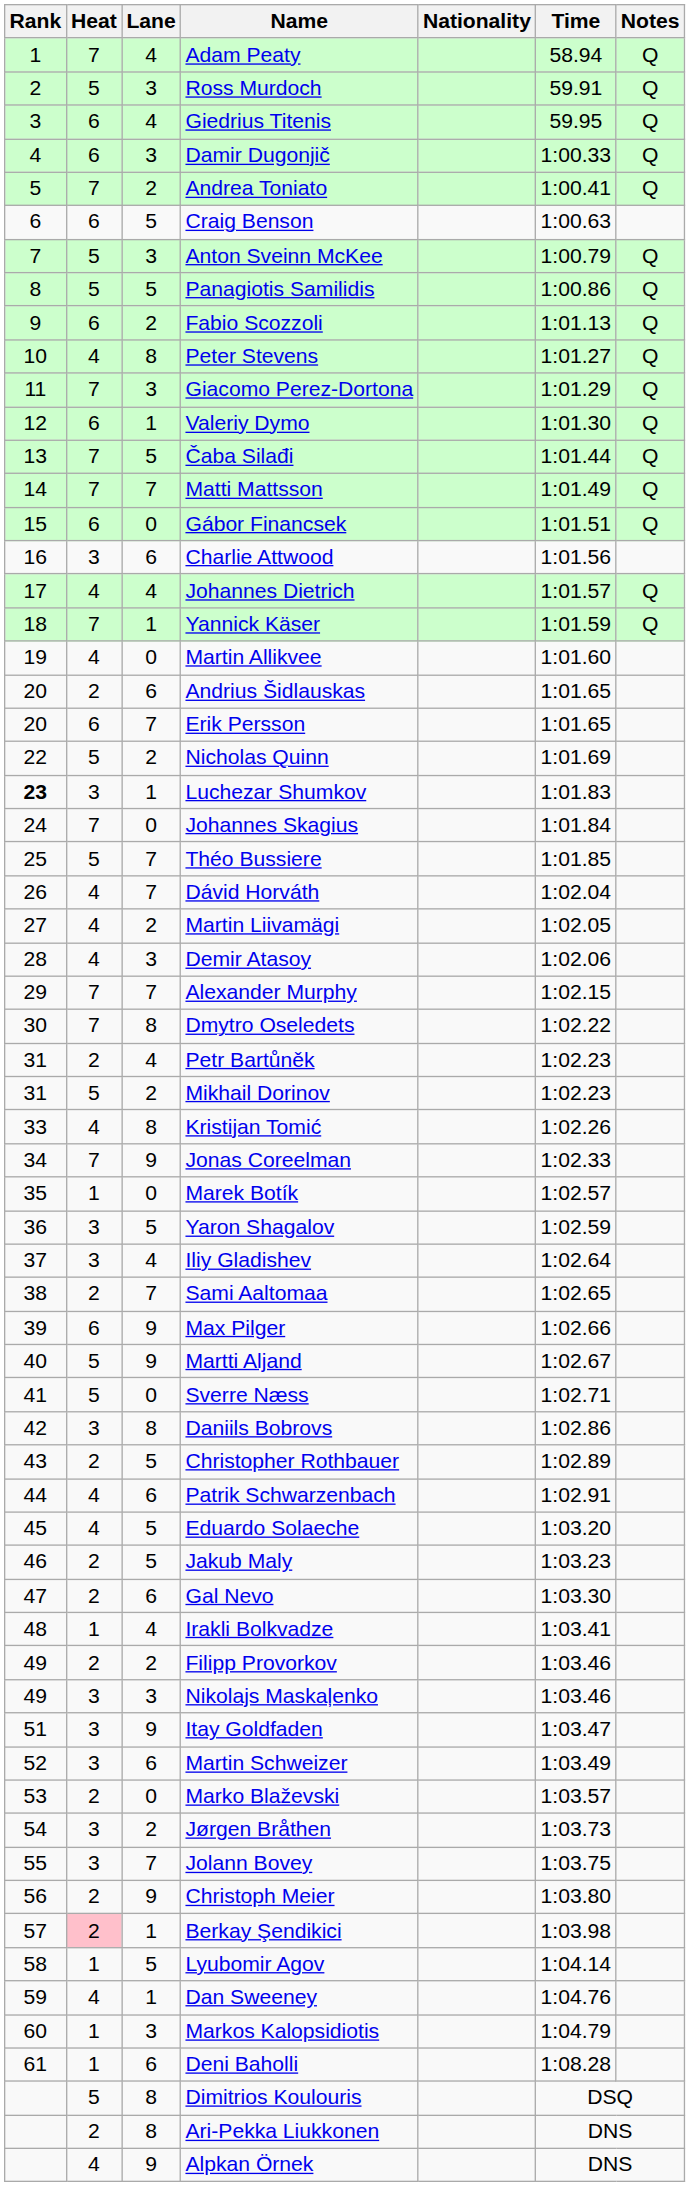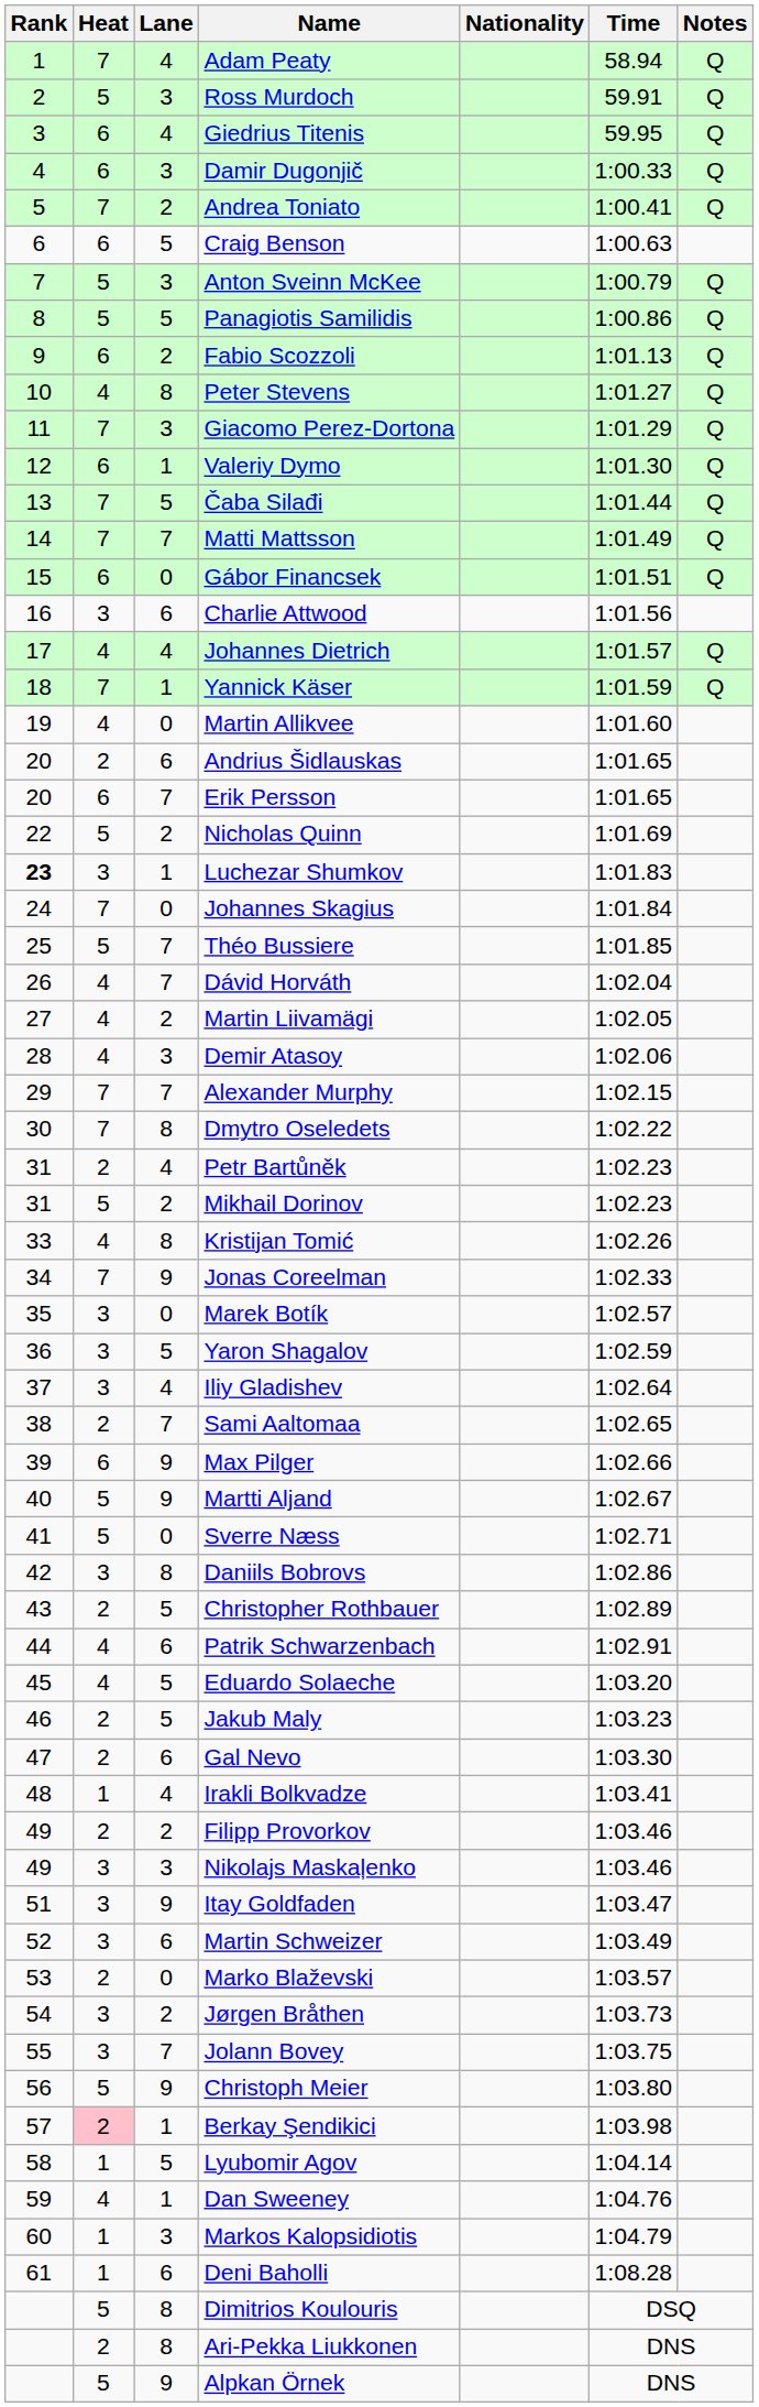 <table class="wikitable sortable" style="text-align:center">
 <tr>
 <th>Rank</th>
 <th>Heat</th>
 <th>Lane</th>
 <th>Name</th>
 <th>Nationality</th>
 <th>Time</th>
 <th>Notes</th>
 </tr>
 <tr bgcolor=ccffcc>
 <td>1</td>
 <td>7</td>
 <td>4</td>
 <td align=left><a href='#'>Adam Peaty</a></td>
 <td align=left></td>
 <td>58.94</td>
 <td>Q</td>
 </tr>
 <tr bgcolor=ccffcc>
 <td>2</td>
 <td>5</td>
 <td>3</td>
 <td align=left><a href='#'>Ross Murdoch</a></td>
 <td align=left></td>
 <td>59.91</td>
 <td>Q</td>
 </tr>
 <tr bgcolor=ccffcc>
 <td>3</td>
 <td>6</td>
 <td>4</td>
 <td align=left><a href='#'>Giedrius Titenis</a></td>
 <td align=left></td>
 <td>59.95</td>
 <td>Q</td>
 </tr>
 <tr bgcolor=ccffcc>
 <td>4</td>
 <td>6</td>
 <td>3</td>
 <td align=left><a href='#'>Damir Dugonjič</a></td>
 <td align=left></td>
 <td>1:00.33</td>
 <td>Q</td>
 </tr>
 <tr bgcolor=ccffcc>
 <td>5</td>
 <td>7</td>
 <td>2</td>
 <td align=left><a href='#'>Andrea Toniato</a></td>
 <td align=left></td>
 <td>1:00.41</td>
 <td>Q</td>
 </tr>
 <tr>
 <td>6</td>
 <td>6</td>
 <td>5</td>
 <td align=left><a href='#'>Craig Benson</a></td>
 <td align=left></td>
 <td>1:00.63</td>
 <td></td>
 </tr>
 <tr bgcolor=ccffcc>
 <td>7</td>
 <td>5</td>
 <td>3</td>
 <td align=left><a href='#'>Anton Sveinn McKee</a></td>
 <td align=left></td>
 <td>1:00.79</td>
 <td>Q</td>
 </tr>
 <tr bgcolor=ccffcc>
 <td>8</td>
 <td>5</td>
 <td>5</td>
 <td align=left><a href='#'>Panagiotis Samilidis</a></td>
 <td align=left></td>
 <td>1:00.86</td>
 <td>Q</td>
 </tr>
 <tr bgcolor=ccffcc>
 <td>9</td>
 <td>6</td>
 <td>2</td>
 <td align=left><a href='#'>Fabio Scozzoli</a></td>
 <td align=left></td>
 <td>1:01.13</td>
 <td>Q</td>
 </tr>
 <tr bgcolor=ccffcc>
 <td>10</td>
 <td>4</td>
 <td>8</td>
 <td align=left><a href='#'>Peter Stevens</a></td>
 <td align=left></td>
 <td>1:01.27</td>
 <td>Q</td>
 </tr>
 <tr bgcolor=ccffcc>
 <td>11</td>
 <td>7</td>
 <td>3</td>
 <td align=left><a href='#'>Giacomo Perez-Dortona</a></td>
 <td align=left></td>
 <td>1:01.29</td>
 <td>Q</td>
 </tr>
 <tr bgcolor=ccffcc>
 <td>12</td>
 <td>6</td>
 <td>1</td>
 <td align=left><a href='#'>Valeriy Dymo</a></td>
 <td align=left></td>
 <td>1:01.30</td>
 <td>Q</td>
 </tr>
 <tr bgcolor=ccffcc>
 <td>13</td>
 <td>7</td>
 <td>5</td>
 <td align=left><a href='#'>Čaba Silađi</a></td>
 <td align=left></td>
 <td>1:01.44</td>
 <td>Q</td>
 </tr>
 <tr bgcolor=ccffcc>
 <td>14</td>
 <td>7</td>
 <td>7</td>
 <td align=left><a href='#'>Matti Mattsson</a></td>
 <td align=left></td>
 <td>1:01.49</td>
 <td>Q</td>
 </tr>
 <tr bgcolor=ccffcc>
 <td>15</td>
 <td>6</td>
 <td>0</td>
 <td align=left><a href='#'>Gábor Financsek</a></td>
 <td align=left></td>
 <td>1:01.51</td>
 <td>Q</td>
 </tr>
 <tr>
 <td>16</td>
 <td>3</td>
 <td>6</td>
 <td align=left><a href='#'>Charlie Attwood</a></td>
 <td align=left></td>
 <td>1:01.56</td>
 <td></td>
 </tr>
 <tr bgcolor=ccffcc>
 <td>17</td>
 <td>4</td>
 <td>4</td>
 <td align=left><a href='#'>Johannes Dietrich</a></td>
 <td align=left></td>
 <td>1:01.57</td>
 <td>Q</td>
 </tr>
 <tr bgcolor=ccffcc>
 <td>18</td>
 <td>7</td>
 <td>1</td>
 <td align=left><a href='#'>Yannick Käser</a></td>
 <td align=left></td>
 <td>1:01.59</td>
 <td>Q</td>
 </tr>
 <tr>
 <td>19</td>
 <td>4</td>
 <td>0</td>
 <td align=left><a href='#'>Martin Allikvee</a></td>
 <td align=left></td>
 <td>1:01.60</td>
 <td></td>
 </tr>
 <tr>
 <td>20</td>
 <td>2</td>
 <td>6</td>
 <td align=left><a href='#'>Andrius Šidlauskas</a></td>
 <td align=left></td>
 <td>1:01.65</td>
 <td></td>
 </tr>
 <tr>
 <td>20</td>
 <td>6</td>
 <td>7</td>
 <td align=left><a href='#'>Erik Persson</a></td>
 <td align=left></td>
 <td>1:01.65</td>
 <td></td>
 </tr>
 <tr>
 <td>22</td>
 <td>5</td>
 <td>2</td>
 <td align=left><a href='#'>Nicholas Quinn</a></td>
 <td align=left></td>
 <td>1:01.69</td>
 <td></td>
 </tr>
 <tr>
 <td><strong>23</strong></td>
 <td>3</td>
 <td>1</td>
 <td align=left><a href='#'>Luchezar Shumkov</a></td>
 <td align=left></td>
 <td>1:01.83</td>
 <td></td>
 </tr>
 <tr>
 <td>24</td>
 <td>7</td>
 <td>0</td>
 <td align=left><a href='#'>Johannes Skagius</a></td>
 <td align=left></td>
 <td>1:01.84</td>
 <td></td>
 </tr>
 <tr>
 <td>25</td>
 <td>5</td>
 <td>7</td>
 <td align=left><a href='#'>Théo Bussiere</a></td>
 <td align=left></td>
 <td>1:01.85</td>
 <td></td>
 </tr>
 <tr>
 <td>26</td>
 <td>4</td>
 <td>7</td>
 <td align=left><a href='#'>Dávid Horváth</a></td>
 <td align=left></td>
 <td>1:02.04</td>
 <td></td>
 </tr>
 <tr>
 <td>27</td>
 <td>4</td>
 <td>2</td>
 <td align=left><a href='#'>Martin Liivamägi</a></td>
 <td align=left></td>
 <td>1:02.05</td>
 <td></td>
 </tr>
 <tr>
 <td>28</td>
 <td>4</td>
 <td>3</td>
 <td align=left><a href='#'>Demir Atasoy</a></td>
 <td align=left></td>
 <td>1:02.06</td>
 <td></td>
 </tr>
 <tr>
 <td>29</td>
 <td>7</td>
 <td>7</td>
 <td align=left><a href='#'>Alexander Murphy</a></td>
 <td align=left></td>
 <td>1:02.15</td>
 <td></td>
 </tr>
 <tr>
 <td>30</td>
 <td>7</td>
 <td>8</td>
 <td align=left><a href='#'>Dmytro Oseledets</a></td>
 <td align=left></td>
 <td>1:02.22</td>
 <td></td>
 </tr>
 <tr>
 <td>31</td>
 <td>2</td>
 <td>4</td>
 <td align=left><a href='#'>Petr Bartůněk</a></td>
 <td align=left></td>
 <td>1:02.23</td>
 <td></td>
 </tr>
 <tr>
 <td>31</td>
 <td>5</td>
 <td>2</td>
 <td align=left><a href='#'>Mikhail Dorinov</a></td>
 <td align=left></td>
 <td>1:02.23</td>
 <td></td>
 </tr>
 <tr>
 <td>33</td>
 <td>4</td>
 <td>8</td>
 <td align=left><a href='#'>Kristijan Tomić</a></td>
 <td align=left></td>
 <td>1:02.26</td>
 <td></td>
 </tr>
 <tr>
 <td>34</td>
 <td>7</td>
 <td>9</td>
 <td align=left><a href='#'>Jonas Coreelman</a></td>
 <td align=left></td>
 <td>1:02.33</td>
 <td></td>
 </tr>
 <tr>
 <td>35</td>
-<td>1</td>
+<td>3</td>
 <td>0</td>
 <td align=left><a href='#'>Marek Botík</a></td>
 <td align=left></td>
 <td>1:02.57</td>
 <td></td>
 </tr>
 <tr>
 <td>36</td>
 <td>3</td>
 <td>5</td>
 <td align=left><a href='#'>Yaron Shagalov</a></td>
 <td align=left></td>
 <td>1:02.59</td>
 <td></td>
 </tr>
 <tr>
 <td>37</td>
 <td>3</td>
 <td>4</td>
 <td align=left><a href='#'>Iliy Gladishev</a></td>
 <td align=left></td>
 <td>1:02.64</td>
 <td></td>
 </tr>
 <tr>
 <td>38</td>
 <td>2</td>
 <td>7</td>
 <td align=left><a href='#'>Sami Aaltomaa</a></td>
 <td align=left></td>
 <td>1:02.65</td>
 <td></td>
 </tr>
 <tr>
 <td>39</td>
 <td>6</td>
 <td>9</td>
 <td align=left><a href='#'>Max Pilger</a></td>
 <td align=left></td>
 <td>1:02.66</td>
 <td></td>
 </tr>
 <tr>
 <td>40</td>
 <td>5</td>
 <td>9</td>
 <td align=left><a href='#'>Martti Aljand</a></td>
 <td align=left></td>
 <td>1:02.67</td>
 <td></td>
 </tr>
 <tr>
 <td>41</td>
 <td>5</td>
 <td>0</td>
 <td align=left><a href='#'>Sverre Næss</a></td>
 <td align=left></td>
 <td>1:02.71</td>
 <td></td>
 </tr>
 <tr>
 <td>42</td>
 <td>3</td>
 <td>8</td>
 <td align=left><a href='#'>Daniils Bobrovs</a></td>
 <td align=left></td>
 <td>1:02.86</td>
 <td></td>
 </tr>
 <tr>
 <td>43</td>
 <td>2</td>
 <td>5</td>
 <td align=left><a href='#'>Christopher Rothbauer</a></td>
 <td align=left></td>
 <td>1:02.89</td>
 <td></td>
 </tr>
 <tr>
 <td>44</td>
 <td>4</td>
 <td>6</td>
 <td align=left><a href='#'>Patrik Schwarzenbach</a></td>
 <td align=left></td>
 <td>1:02.91</td>
 <td></td>
 </tr>
 <tr>
 <td>45</td>
 <td>4</td>
 <td>5</td>
 <td align=left><a href='#'>Eduardo Solaeche</a></td>
 <td align=left></td>
 <td>1:03.20</td>
 <td></td>
 </tr>
 <tr>
 <td>46</td>
 <td>2</td>
 <td>5</td>
 <td align=left><a href='#'>Jakub Maly</a></td>
 <td align=left></td>
 <td>1:03.23</td>
 <td></td>
 </tr>
 <tr>
 <td>47</td>
 <td>2</td>
 <td>6</td>
 <td align=left><a href='#'>Gal Nevo</a></td>
 <td align=left></td>
 <td>1:03.30</td>
 <td></td>
 </tr>
 <tr>
 <td>48</td>
 <td>1</td>
 <td>4</td>
 <td align=left><a href='#'>Irakli Bolkvadze</a></td>
 <td align=left></td>
 <td>1:03.41</td>
 <td></td>
 </tr>
 <tr>
 <td>49</td>
 <td>2</td>
 <td>2</td>
 <td align=left><a href='#'>Filipp Provorkov</a></td>
 <td align=left></td>
 <td>1:03.46</td>
 <td></td>
 </tr>
 <tr>
 <td>49</td>
 <td>3</td>
 <td>3</td>
 <td align=left><a href='#'>Nikolajs Maskaļenko</a></td>
 <td align=left></td>
 <td>1:03.46</td>
 <td></td>
 </tr>
 <tr>
 <td>51</td>
 <td>3</td>
 <td>9</td>
 <td align=left><a href='#'>Itay Goldfaden</a></td>
 <td align=left></td>
 <td>1:03.47</td>
 <td></td>
 </tr>
 <tr>
 <td>52</td>
 <td>3</td>
 <td>6</td>
 <td align=left><a href='#'>Martin Schweizer</a></td>
 <td align=left></td>
 <td>1:03.49</td>
 <td></td>
 </tr>
 <tr>
 <td>53</td>
 <td>2</td>
 <td>0</td>
 <td align=left><a href='#'>Marko Blaževski</a></td>
 <td align=left></td>
 <td>1:03.57</td>
 <td></td>
 </tr>
 <tr>
 <td>54</td>
 <td>3</td>
 <td>2</td>
 <td align=left><a href='#'>Jørgen Bråthen</a></td>
 <td align=left></td>
 <td>1:03.73</td>
 <td></td>
 </tr>
 <tr>
 <td>55</td>
 <td>3</td>
 <td>7</td>
 <td align=left><a href='#'>Jolann Bovey</a></td>
 <td align=left></td>
 <td>1:03.75</td>
 <td></td>
 </tr>
 <tr>
 <td>56</td>
-<td>2</td>
+<td>5</td>
 <td>9</td>
 <td align=left><a href='#'>Christoph Meier</a></td>
 <td align=left></td>
 <td>1:03.80</td>
 <td></td>
 </tr>
 <tr>
 <td>57</td>
 <td style="background: pink;">2</td>
 <td>1</td>
 <td align=left><a href='#'>Berkay Şendikici</a></td>
 <td align=left></td>
 <td>1:03.98</td>
 <td></td>
 </tr>
 <tr>
 <td>58</td>
 <td>1</td>
 <td>5</td>
 <td align=left><a href='#'>Lyubomir Agov</a></td>
 <td align=left></td>
 <td>1:04.14</td>
 <td></td>
 </tr>
 <tr>
 <td>59</td>
 <td>4</td>
 <td>1</td>
 <td align=left><a href='#'>Dan Sweeney</a></td>
 <td align=left></td>
 <td>1:04.76</td>
 <td></td>
 </tr>
 <tr>
 <td>60</td>
 <td>1</td>
 <td>3</td>
 <td align=left><a href='#'>Markos Kalopsidiotis</a></td>
 <td align=left></td>
 <td>1:04.79</td>
 <td></td>
 </tr>
 <tr>
 <td>61</td>
 <td>1</td>
 <td>6</td>
 <td align=left><a href='#'>Deni Baholli</a></td>
 <td align=left></td>
 <td>1:08.28</td>
 <td></td>
 </tr>
 <tr>
 <td></td>
 <td>5</td>
 <td>8</td>
 <td align=left><a href='#'>Dimitrios Koulouris</a></td>
 <td align=left></td>
 <td colspan=2>DSQ</td>
 </tr>
 <tr>
 <td></td>
 <td>2</td>
 <td>8</td>
 <td align=left><a href='#'>Ari-Pekka Liukkonen</a></td>
 <td align=left></td>
 <td colspan=2>DNS</td>
 </tr>
 <tr>
 <td></td>
-<td>4</td>
+<td>5</td>
 <td>9</td>
 <td align=left><a href='#'>Alpkan Örnek</a></td>
 <td align=left></td>
 <td colspan=2>DNS</td>
 </tr>
 </table>
